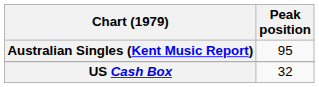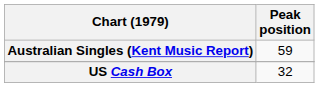 <table class="wikitable sortable plainrowheaders">
 <tr>
 <th scope="col">Chart (1979)</th>
 <th scope="col">Peak<br>position</th>
 </tr>
 <tr>
 <th scope="row">Australian Singles (<a href='#'>Kent Music Report</a>)</th>
-<td style="text-align:center;">95</td>
+<td style="text-align:center;">59</td>
 </tr>
 <tr>
 </tr>
 <tr>
 <th scope="row">US <em><a href='#'>Cash Box</a></em></th>
 <td style="text-align:center;">32</td>
 </tr>
 </table>
